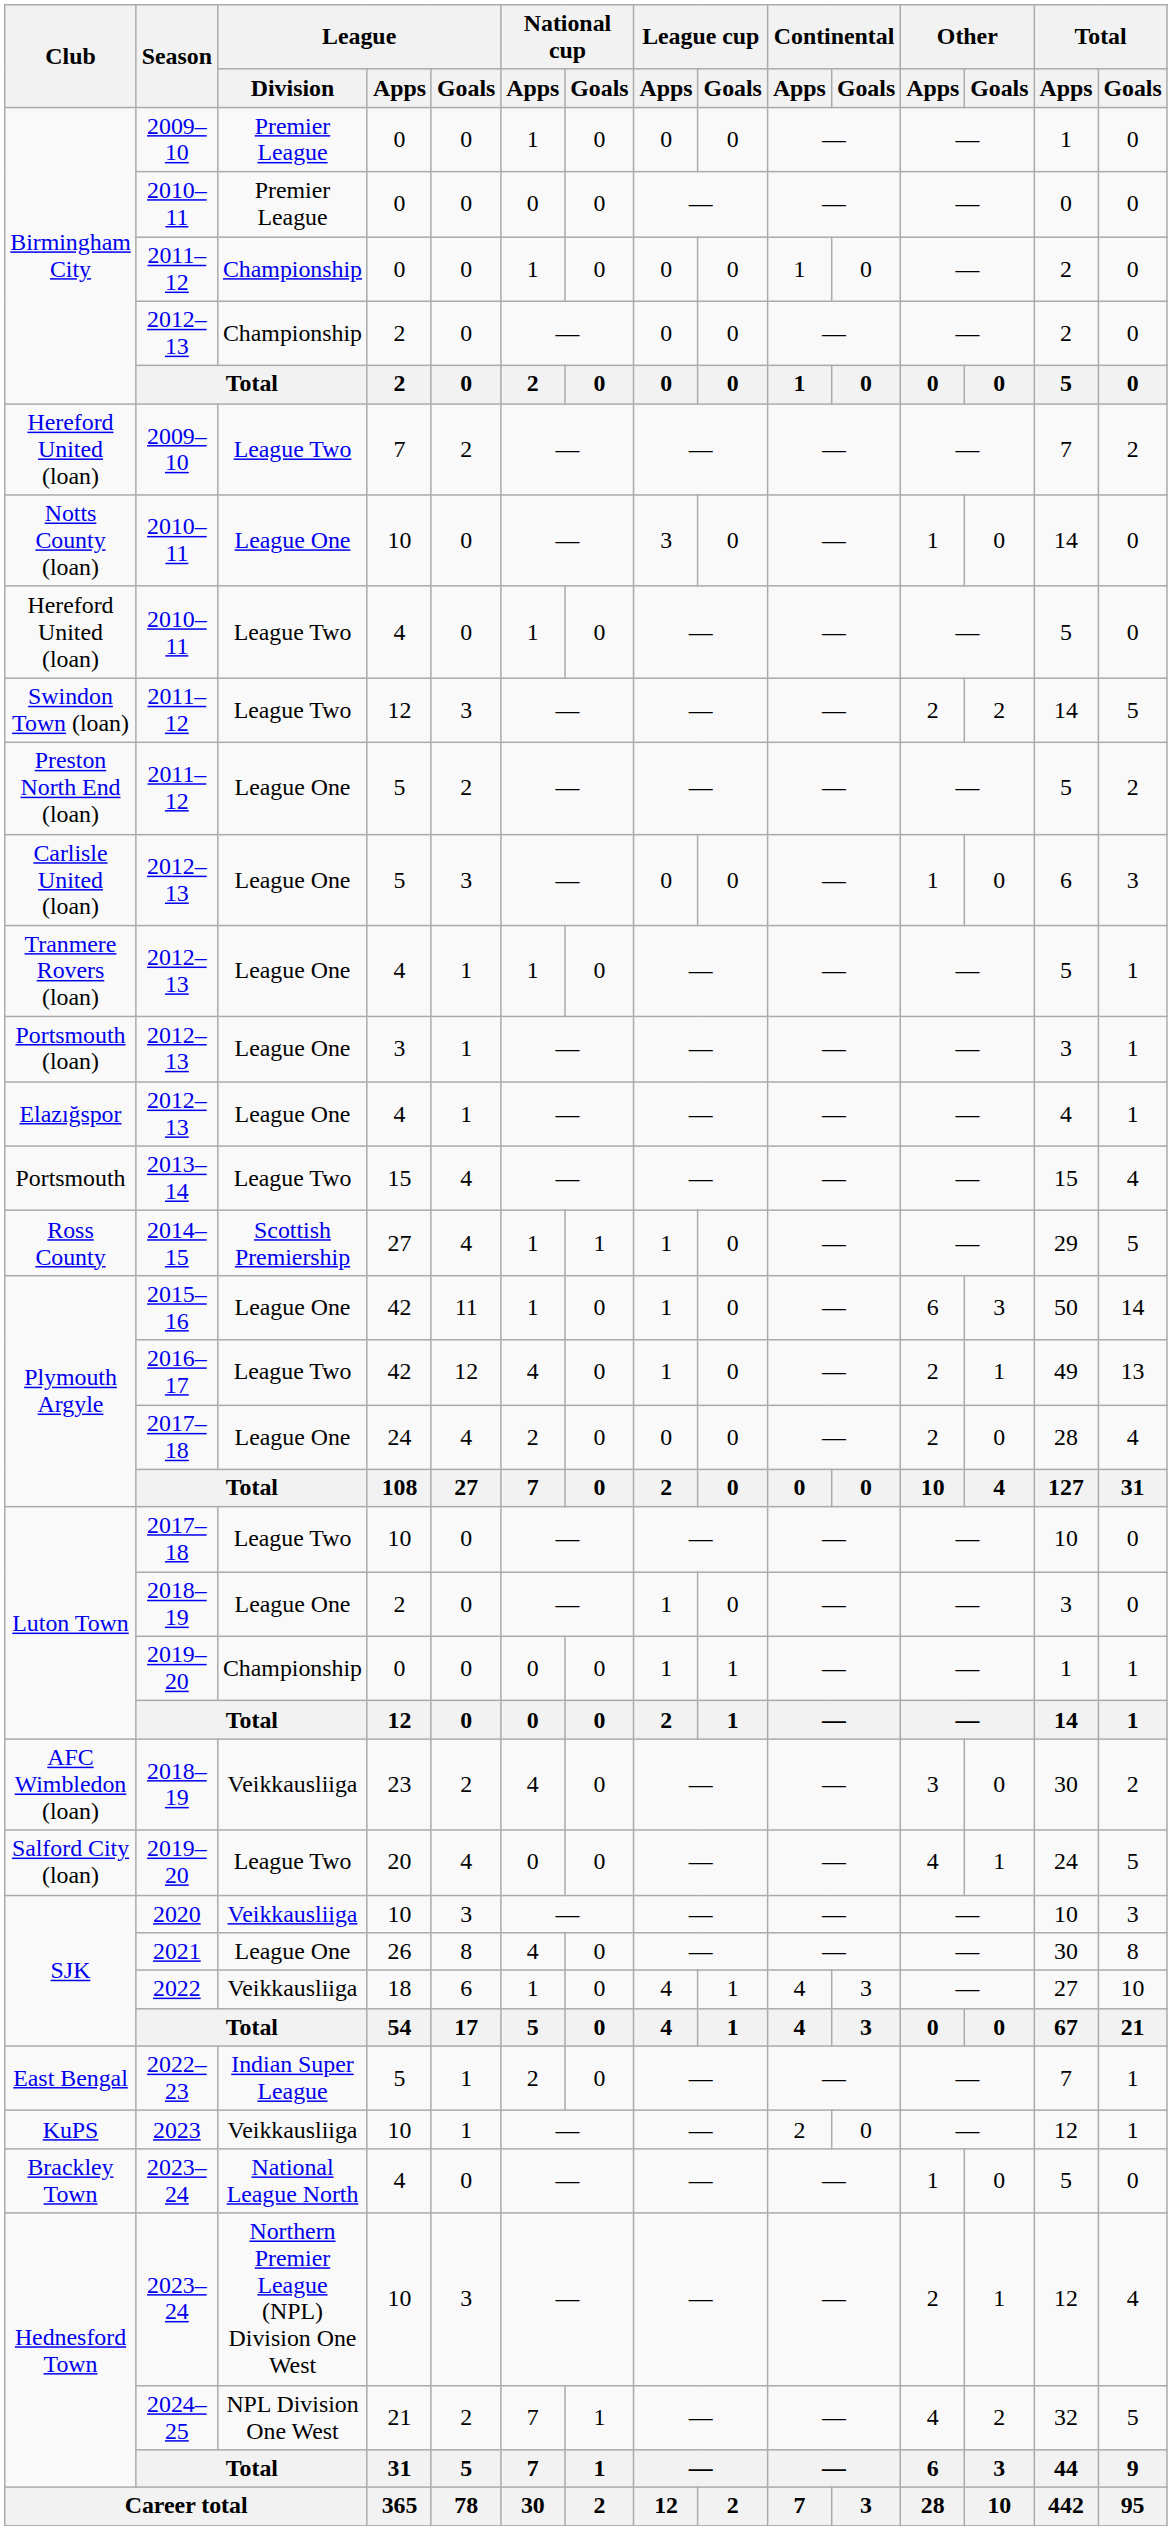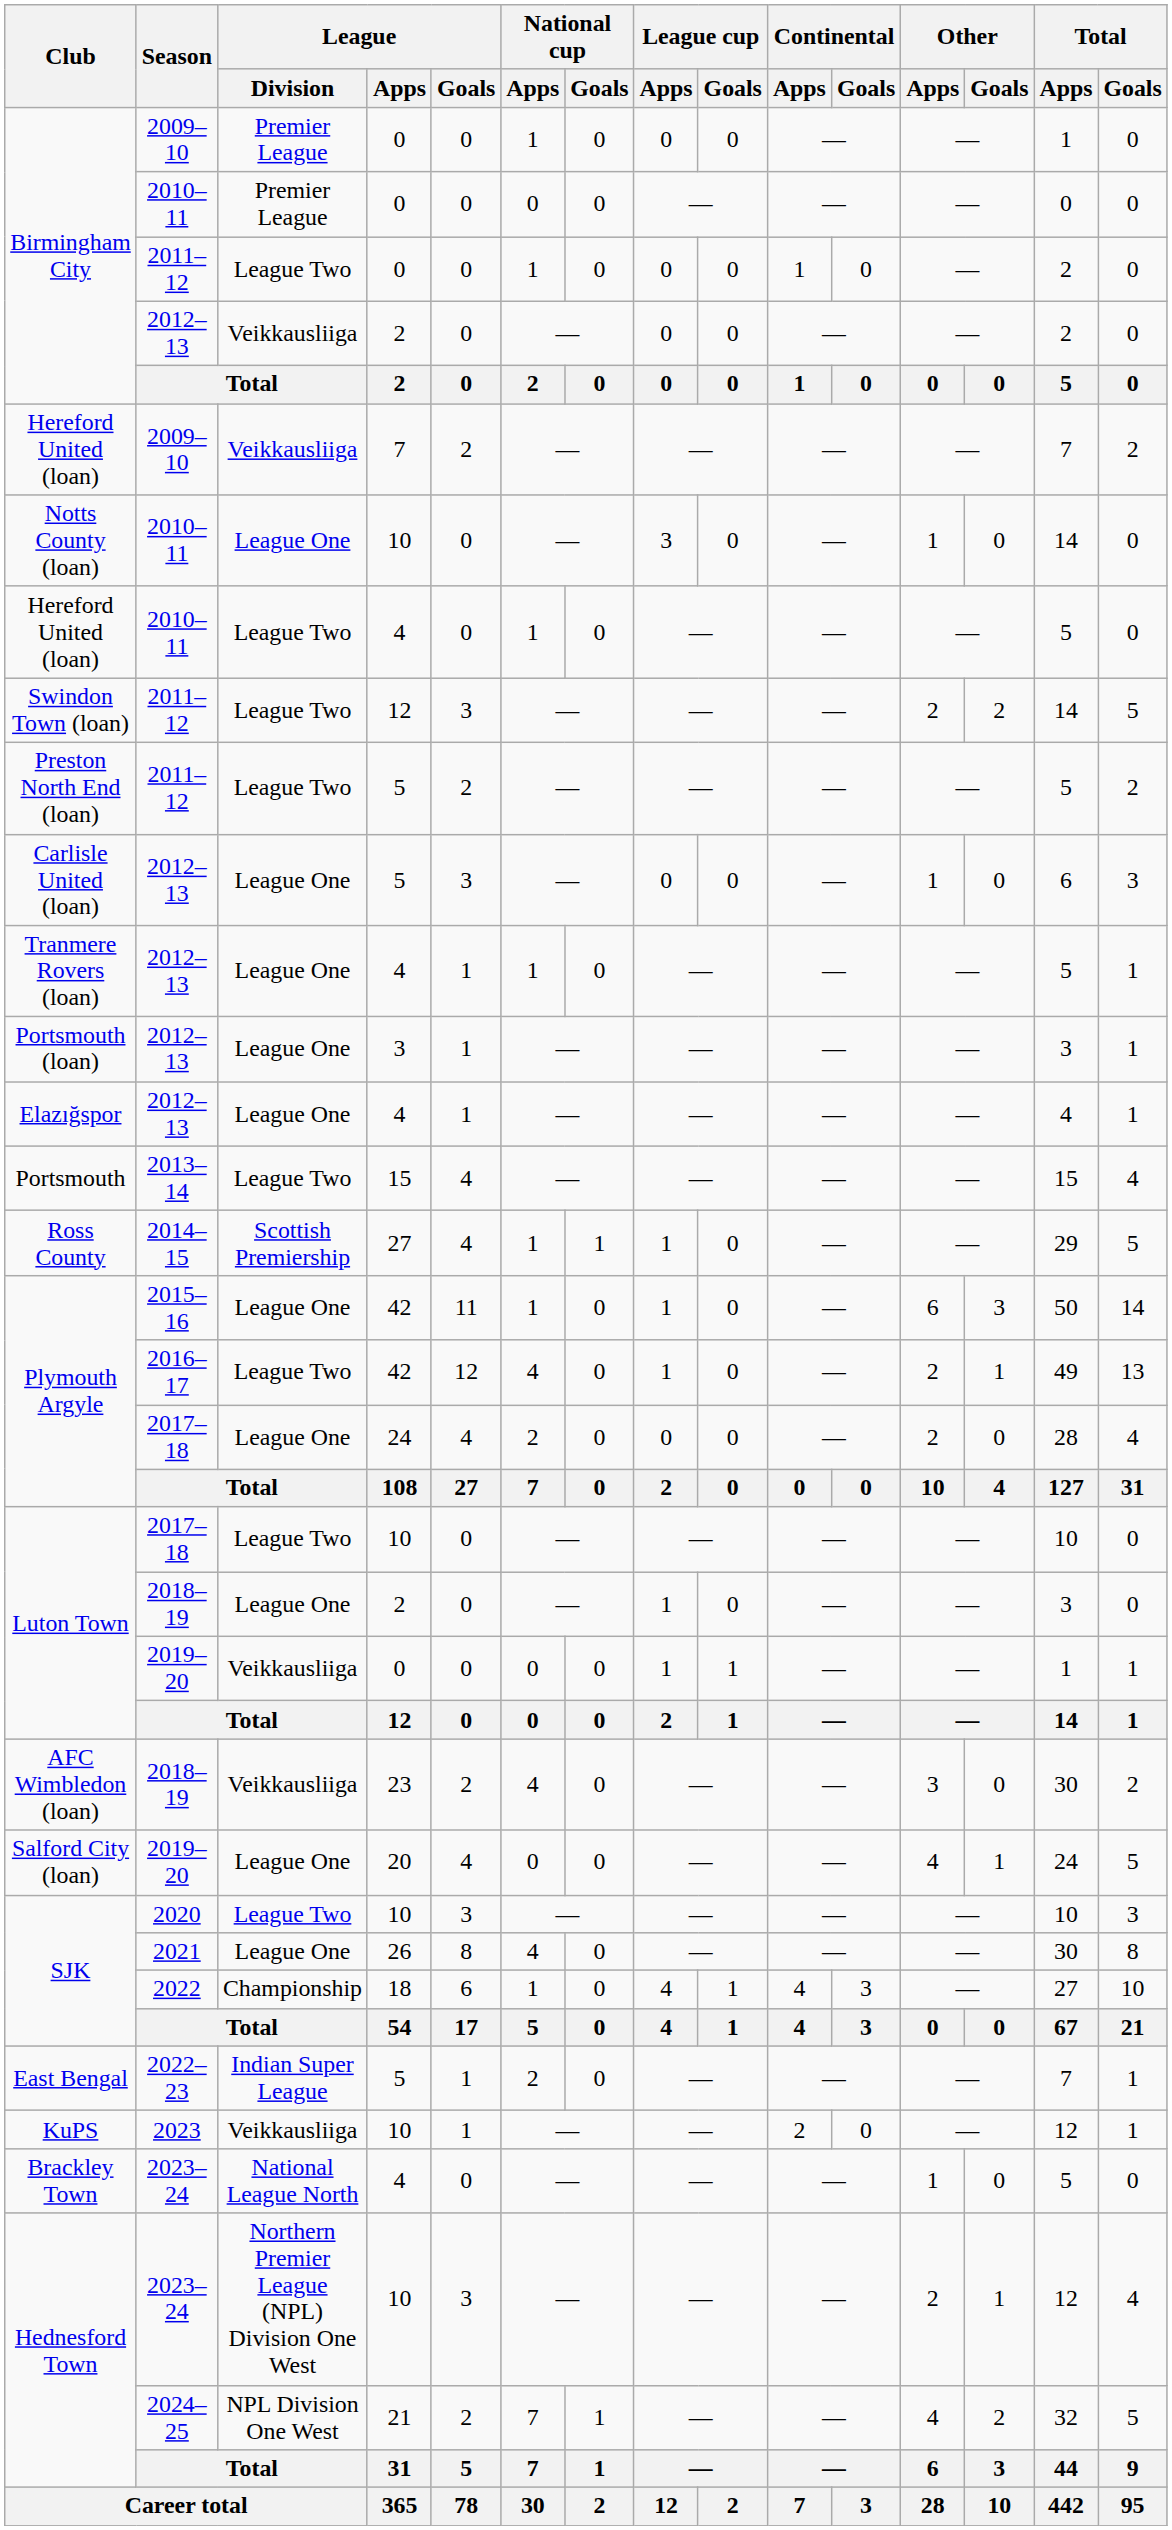 <table class=wikitable style=text-align:center>
 <tr>
 <th rowspan=2>Club</th>
 <th rowspan=2>Season</th>
 <th colspan=3>League</th>
 <th colspan=2>National cup</th>
 <th colspan=2>League cup</th>
 <th colspan=2>Continental</th>
 <th colspan=2>Other</th>
 <th colspan=2>Total</th>
 </tr>
 <tr>
 <th>Division</th>
 <th>Apps</th>
 <th>Goals</th>
 <th>Apps</th>
 <th>Goals</th>
 <th>Apps</th>
 <th>Goals</th>
 <th>Apps</th>
 <th>Goals</th>
 <th>Apps</th>
 <th>Goals</th>
 <th>Apps</th>
 <th>Goals</th>
 </tr>
 <tr>
 <td rowspan=5><a href='#'>Birmingham City</a></td>
 <td><a href='#'>2009–10</a></td>
 <td><a href='#'>Premier League</a></td>
 <td>0</td>
 <td>0</td>
 <td>1</td>
 <td>0</td>
 <td>0</td>
 <td>0</td>
 <td colspan=2>—</td>
 <td colspan=2>—</td>
 <td>1</td>
 <td>0</td>
 </tr>
 <tr>
 <td><a href='#'>2010–11</a></td>
 <td>Premier League</td>
 <td>0</td>
 <td>0</td>
 <td>0</td>
 <td>0</td>
 <td colspan=2>—</td>
 <td colspan=2>—</td>
 <td colspan=2>—</td>
 <td>0</td>
 <td>0</td>
 </tr>
 <tr>
 <td><a href='#'>2011–12</a></td>
-<td><a href='#'>Championship</a></td>
+<td>League Two</td>
 <td>0</td>
 <td>0</td>
 <td>1</td>
 <td>0</td>
 <td>0</td>
 <td>0</td>
 <td>1</td>
 <td>0</td>
 <td colspan=2>—</td>
 <td>2</td>
 <td>0</td>
 </tr>
 <tr>
 <td><a href='#'>2012–13</a></td>
-<td>Championship</td>
+<td>Veikkausliiga</td>
 <td>2</td>
 <td>0</td>
 <td colspan=2>—</td>
 <td>0</td>
 <td>0</td>
 <td colspan=2>—</td>
 <td colspan=2>—</td>
 <td>2</td>
 <td>0</td>
 </tr>
 <tr>
 <th colspan=2>Total</th>
 <th>2</th>
 <th>0</th>
 <th>2</th>
 <th>0</th>
 <th>0</th>
 <th>0</th>
 <th>1</th>
 <th>0</th>
 <th>0</th>
 <th>0</th>
 <th>5</th>
 <th>0</th>
 </tr>
 <tr>
 <td><a href='#'>Hereford United</a> (loan)</td>
 <td><a href='#'>2009–10</a></td>
-<td><a href='#'>League Two</a></td>
+<td><a href='#'>Veikkausliiga</a></td>
 <td>7</td>
 <td>2</td>
 <td colspan=2>—</td>
 <td colspan=2>—</td>
 <td colspan=2>—</td>
 <td colspan=2>—</td>
 <td>7</td>
 <td>2</td>
 </tr>
 <tr>
 <td><a href='#'>Notts County</a> (loan)</td>
 <td><a href='#'>2010–11</a></td>
 <td><a href='#'>League One</a></td>
 <td>10</td>
 <td>0</td>
 <td colspan=2>—</td>
 <td>3</td>
 <td>0</td>
 <td colspan=2>—</td>
 <td>1</td>
 <td>0</td>
 <td>14</td>
 <td>0</td>
 </tr>
 <tr>
 <td>Hereford United (loan)</td>
 <td><a href='#'>2010–11</a></td>
 <td>League Two</td>
 <td>4</td>
 <td>0</td>
 <td>1</td>
 <td>0</td>
 <td colspan=2>—</td>
 <td colspan=2>—</td>
 <td colspan=2>—</td>
 <td>5</td>
 <td>0</td>
 </tr>
 <tr>
 <td><a href='#'>Swindon Town</a> (loan)</td>
 <td><a href='#'>2011–12</a></td>
 <td>League Two</td>
 <td>12</td>
 <td>3</td>
 <td colspan=2>—</td>
 <td colspan=2>—</td>
 <td colspan=2>—</td>
 <td>2</td>
 <td>2</td>
 <td>14</td>
 <td>5</td>
 </tr>
 <tr>
 <td><a href='#'>Preston North End</a> (loan)</td>
 <td><a href='#'>2011–12</a></td>
-<td>League One</td>
+<td>League Two</td>
 <td>5</td>
 <td>2</td>
 <td colspan=2>—</td>
 <td colspan=2>—</td>
 <td colspan=2>—</td>
 <td colspan=2>—</td>
 <td>5</td>
 <td>2</td>
 </tr>
 <tr>
 <td><a href='#'>Carlisle United</a> (loan)</td>
 <td><a href='#'>2012–13</a></td>
 <td>League One</td>
 <td>5</td>
 <td>3</td>
 <td colspan=2>—</td>
 <td>0</td>
 <td>0</td>
 <td colspan=2>—</td>
 <td>1</td>
 <td>0</td>
 <td>6</td>
 <td>3</td>
 </tr>
 <tr>
 <td><a href='#'>Tranmere Rovers</a> (loan)</td>
 <td><a href='#'>2012–13</a></td>
 <td>League One</td>
 <td>4</td>
 <td>1</td>
 <td>1</td>
 <td>0</td>
 <td colspan=2>—</td>
 <td colspan=2>—</td>
 <td colspan=2>—</td>
 <td>5</td>
 <td>1</td>
 </tr>
 <tr>
 <td><a href='#'>Portsmouth</a> (loan)</td>
 <td><a href='#'>2012–13</a></td>
 <td>League One</td>
 <td>3</td>
 <td>1</td>
 <td colspan=2>—</td>
 <td colspan=2>—</td>
 <td colspan=2>—</td>
 <td colspan=2>—</td>
 <td>3</td>
 <td>1</td>
 </tr>
 <tr>
 <td><a href='#'>Elazığspor</a></td>
 <td><a href='#'>2012–13</a></td>
 <td>League One</td>
 <td>4</td>
 <td>1</td>
 <td colspan=2>—</td>
 <td colspan=2>—</td>
 <td colspan=2>—</td>
 <td colspan=2>—</td>
 <td>4</td>
 <td>1</td>
 </tr>
 <tr>
 <td>Portsmouth</td>
 <td><a href='#'>2013–14</a></td>
 <td>League Two</td>
 <td>15</td>
 <td>4</td>
 <td colspan=2>—</td>
 <td colspan=2>—</td>
 <td colspan=2>—</td>
 <td colspan=2>—</td>
 <td>15</td>
 <td>4</td>
 </tr>
 <tr>
 <td><a href='#'>Ross County</a></td>
 <td><a href='#'>2014–15</a></td>
 <td><a href='#'>Scottish Premiership</a></td>
 <td>27</td>
 <td>4</td>
 <td>1</td>
 <td>1</td>
 <td>1</td>
 <td>0</td>
 <td colspan=2>—</td>
 <td colspan=2>—</td>
 <td>29</td>
 <td>5</td>
 </tr>
 <tr>
 <td rowspan=4><a href='#'>Plymouth Argyle</a></td>
 <td><a href='#'>2015–16</a></td>
 <td>League One</td>
 <td>42</td>
 <td>11</td>
 <td>1</td>
 <td>0</td>
 <td>1</td>
 <td>0</td>
 <td colspan=2>—</td>
 <td>6</td>
 <td>3</td>
 <td>50</td>
 <td>14</td>
 </tr>
 <tr>
 <td><a href='#'>2016–17</a></td>
 <td>League Two</td>
 <td>42</td>
 <td>12</td>
 <td>4</td>
 <td>0</td>
 <td>1</td>
 <td>0</td>
 <td colspan=2>—</td>
 <td>2</td>
 <td>1</td>
 <td>49</td>
 <td>13</td>
 </tr>
 <tr>
 <td><a href='#'>2017–18</a></td>
 <td>League One</td>
 <td>24</td>
 <td>4</td>
 <td>2</td>
 <td>0</td>
 <td>0</td>
 <td>0</td>
 <td colspan=2>—</td>
 <td>2</td>
 <td>0</td>
 <td>28</td>
 <td>4</td>
 </tr>
 <tr>
 <th colspan=2>Total</th>
 <th>108</th>
 <th>27</th>
 <th>7</th>
 <th>0</th>
 <th>2</th>
 <th>0</th>
 <th>0</th>
 <th>0</th>
 <th>10</th>
 <th>4</th>
 <th>127</th>
 <th>31</th>
 </tr>
 <tr>
 <td rowspan=4><a href='#'>Luton Town</a></td>
 <td><a href='#'>2017–18</a></td>
 <td>League Two</td>
 <td>10</td>
 <td>0</td>
 <td colspan=2>—</td>
 <td colspan=2>—</td>
 <td colspan=2>—</td>
 <td colspan=2>—</td>
 <td>10</td>
 <td>0</td>
 </tr>
 <tr>
 <td><a href='#'>2018–19</a></td>
 <td>League One</td>
 <td>2</td>
 <td>0</td>
 <td colspan=2>—</td>
 <td>1</td>
 <td>0</td>
 <td colspan=2>—</td>
 <td colspan=2>—</td>
 <td>3</td>
 <td>0</td>
 </tr>
 <tr>
 <td><a href='#'>2019–20</a></td>
-<td>Championship</td>
+<td>Veikkausliiga</td>
 <td>0</td>
 <td>0</td>
 <td>0</td>
 <td>0</td>
 <td>1</td>
 <td>1</td>
 <td colspan=2>—</td>
 <td colspan=2>—</td>
 <td>1</td>
 <td>1</td>
 </tr>
 <tr>
 <th colspan=2>Total</th>
 <th>12</th>
 <th>0</th>
 <th>0</th>
 <th>0</th>
 <th>2</th>
 <th>1</th>
 <th colspan=2>—</th>
 <th colspan=2>—</th>
 <th>14</th>
 <th>1</th>
 </tr>
 <tr>
 <td><a href='#'>AFC Wimbledon</a> (loan)</td>
 <td><a href='#'>2018–19</a></td>
 <td>Veikkausliiga</td>
 <td>23</td>
 <td>2</td>
 <td>4</td>
 <td>0</td>
 <td colspan=2>—</td>
 <td colspan=2>—</td>
 <td>3</td>
 <td>0</td>
 <td>30</td>
 <td>2</td>
 </tr>
 <tr>
 <td><a href='#'>Salford City</a> (loan)</td>
 <td><a href='#'>2019–20</a></td>
-<td>League Two</td>
+<td>League One</td>
 <td>20</td>
 <td>4</td>
 <td>0</td>
 <td>0</td>
 <td colspan=2>—</td>
 <td colspan=2>—</td>
 <td>4</td>
 <td>1</td>
 <td>24</td>
 <td>5</td>
 </tr>
 <tr>
 <td rowspan=4><a href='#'>SJK</a></td>
 <td><a href='#'>2020</a></td>
-<td><a href='#'>Veikkausliiga</a></td>
+<td><a href='#'>League Two</a></td>
 <td>10</td>
 <td>3</td>
 <td colspan=2>—</td>
 <td colspan=2>—</td>
 <td colspan=2>—</td>
 <td colspan=2>—</td>
 <td>10</td>
 <td>3</td>
 </tr>
 <tr>
 <td><a href='#'>2021</a></td>
 <td>League One</td>
 <td>26</td>
 <td>8</td>
 <td>4</td>
 <td>0</td>
 <td colspan=2>—</td>
 <td colspan=2>—</td>
 <td colspan=2>—</td>
 <td>30</td>
 <td>8</td>
 </tr>
 <tr>
 <td><a href='#'>2022</a></td>
-<td>Veikkausliiga</td>
+<td>Championship</td>
 <td>18</td>
 <td>6</td>
 <td>1</td>
 <td>0</td>
 <td>4</td>
 <td>1</td>
 <td>4</td>
 <td>3</td>
 <td colspan=2>—</td>
 <td>27</td>
 <td>10</td>
 </tr>
 <tr>
 <th colspan=2>Total</th>
 <th>54</th>
 <th>17</th>
 <th>5</th>
 <th>0</th>
 <th>4</th>
 <th>1</th>
 <th>4</th>
 <th>3</th>
 <th>0</th>
 <th>0</th>
 <th>67</th>
 <th>21</th>
 </tr>
 <tr>
 <td><a href='#'>East Bengal</a></td>
 <td><a href='#'>2022–23</a></td>
 <td><a href='#'>Indian Super League</a></td>
 <td>5</td>
 <td>1</td>
 <td>2</td>
 <td>0</td>
 <td colspan=2>—</td>
 <td colspan=2>—</td>
 <td colspan=2>—</td>
 <td>7</td>
 <td>1</td>
 </tr>
 <tr>
 <td><a href='#'>KuPS</a></td>
 <td><a href='#'>2023</a></td>
 <td>Veikkausliiga</td>
 <td>10</td>
 <td>1</td>
 <td colspan=2>—</td>
 <td colspan=2>—</td>
 <td>2</td>
 <td>0</td>
 <td colspan=2>—</td>
 <td>12</td>
 <td>1</td>
 </tr>
 <tr>
 <td><a href='#'>Brackley Town</a></td>
 <td><a href='#'>2023–24</a></td>
 <td><a href='#'>National League North</a></td>
 <td>4</td>
 <td>0</td>
 <td colspan=2>—</td>
 <td colspan=2>—</td>
 <td colspan=2>—</td>
 <td>1</td>
 <td>0</td>
 <td>5</td>
 <td>0</td>
 </tr>
 <tr>
 <td rowspan="3"><a href='#'>Hednesford Town</a></td>
 <td><a href='#'>2023–24</a></td>
 <td><a href='#'>Northern Premier League</a><br>(NPL) Division One West</td>
 <td>10</td>
 <td>3</td>
 <td colspan=2>—</td>
 <td colspan=2>—</td>
 <td colspan=2>—</td>
 <td>2</td>
 <td>1</td>
 <td>12</td>
 <td>4</td>
 </tr>
 <tr>
 <td><a href='#'>2024–25</a></td>
 <td>NPL Division One West</td>
 <td>21</td>
 <td>2</td>
 <td>7</td>
 <td>1</td>
 <td colspan="2">—</td>
 <td colspan=2>—</td>
 <td>4</td>
 <td>2</td>
 <td>32</td>
 <td>5</td>
 </tr>
 <tr>
 <th colspan="2">Total</th>
 <th>31</th>
 <th>5</th>
 <th>7</th>
 <th>1</th>
 <th colspan="2">—</th>
 <th colspan=2>—</th>
 <th>6</th>
 <th>3</th>
 <th>44</th>
 <th>9</th>
 </tr>
 <tr>
 <th colspan=3>Career total</th>
 <th>365</th>
 <th>78</th>
 <th>30</th>
 <th>2</th>
 <th>12</th>
 <th>2</th>
 <th>7</th>
 <th>3</th>
 <th>28</th>
 <th>10</th>
 <th>442</th>
 <th>95</th>
 </tr>
 </table>
